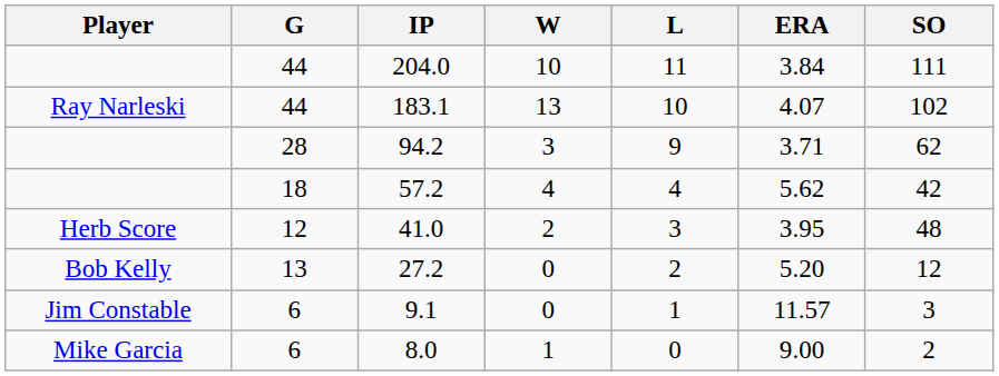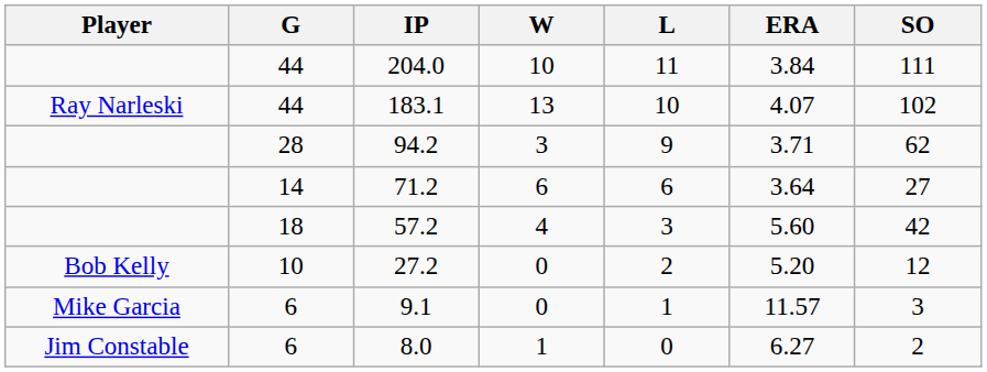 <table class="wikitable sortable">
 <tr>
 <th bgcolor="#DDDDFF" width="16%">Player</th>
 <th bgcolor="#DDDDFF" width="9%">G</th>
 <th bgcolor="#DDDDFF" width="9%">IP</th>
 <th bgcolor="#DDDDFF" width="9%">W</th>
 <th bgcolor="#DDDDFF" width="9%">L</th>
 <th bgcolor="#DDDDFF" width="9%">ERA</th>
 <th bgcolor="#DDDDFF" width="9%">SO</th>
 </tr>
 <tr align="center">
 <td></td>
 <td>44</td>
 <td>204.0</td>
 <td>10</td>
 <td>11</td>
 <td>3.84</td>
 <td>111</td>
 </tr>
 <tr align="center">
 <td><a href='#'>Ray Narleski</a></td>
 <td>44</td>
 <td>183.1</td>
 <td>13</td>
 <td>10</td>
 <td>4.07</td>
 <td>102</td>
 </tr>
 <tr align=center>
 <td></td>
 <td>28</td>
 <td>94.2</td>
 <td>3</td>
 <td>9</td>
 <td>3.71</td>
 <td>62</td>
 </tr>
 <tr align="center">
 <td></td>
+<td>14</td>
+<td>71.2</td>
+<td>6</td>
+<td>6</td>
+<td>3.64</td>
+<td>27</td>
+</tr>
+<tr align="center">
+<td></td>
 <td>18</td>
 <td>57.2</td>
 <td>4</td>
-<td>4</td>
-<td>5.62</td>
+<td>3</td>
+<td>5.60</td>
 <td>42</td>
-</tr>
-<tr align="center">
-<td><a href='#'>Herb Score</a></td>
-<td>12</td>
-<td>41.0</td>
-<td>2</td>
-<td>3</td>
-<td>3.95</td>
-<td>48</td>
 </tr>
 <tr align=center>
 <td><a href='#'>Bob Kelly</a></td>
-<td>13</td>
+<td>10</td>
 <td>27.2</td>
 <td>0</td>
 <td>2</td>
 <td>5.20</td>
 <td>12</td>
 </tr>
 <tr align=center>
-<td><a href='#'>Jim Constable</a></td>
+<td><a href='#'>Mike Garcia</a></td>
 <td>6</td>
 <td>9.1</td>
 <td>0</td>
 <td>1</td>
 <td>11.57</td>
 <td>3</td>
 </tr>
 <tr align=center>
-<td><a href='#'>Mike Garcia</a></td>
+<td><a href='#'>Jim Constable</a></td>
 <td>6</td>
 <td>8.0</td>
 <td>1</td>
 <td>0</td>
-<td>9.00</td>
+<td>6.27</td>
 <td>2</td>
 </tr>
 </table>
